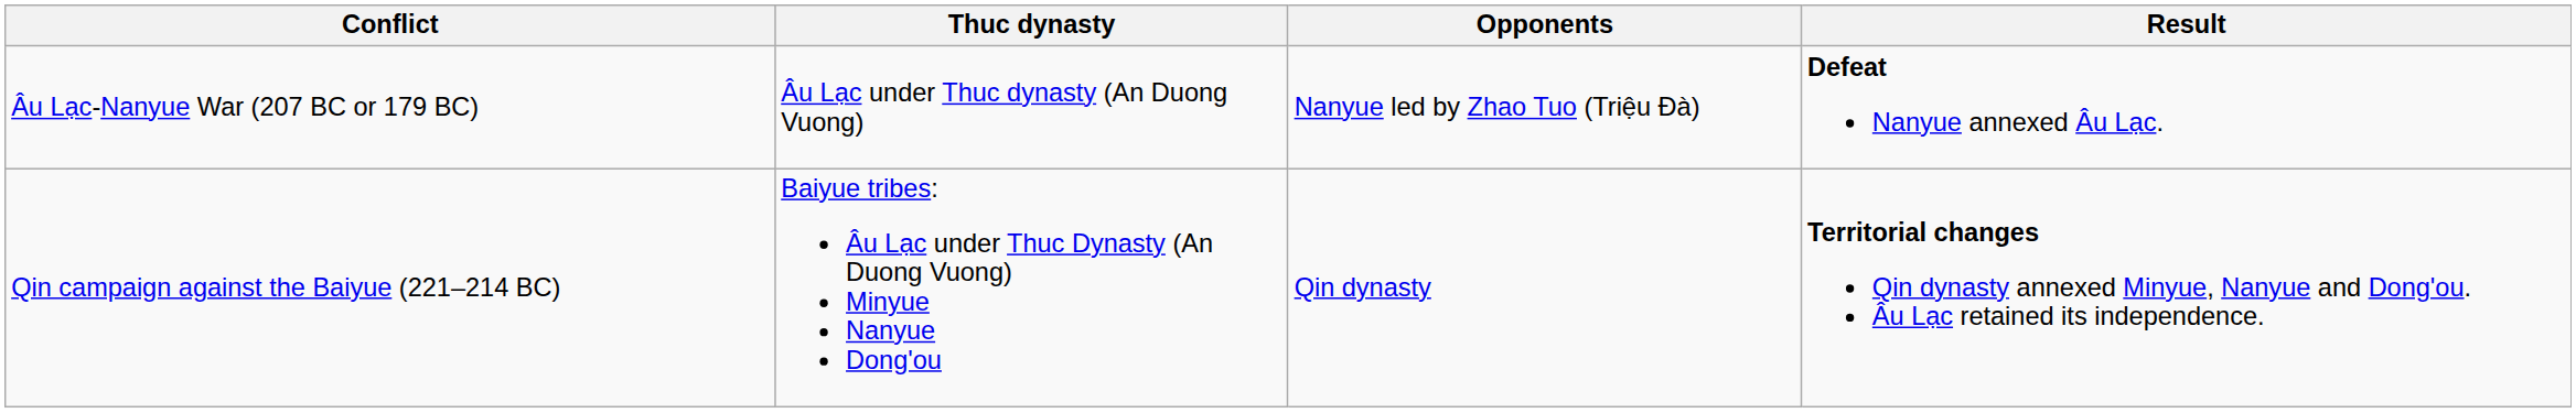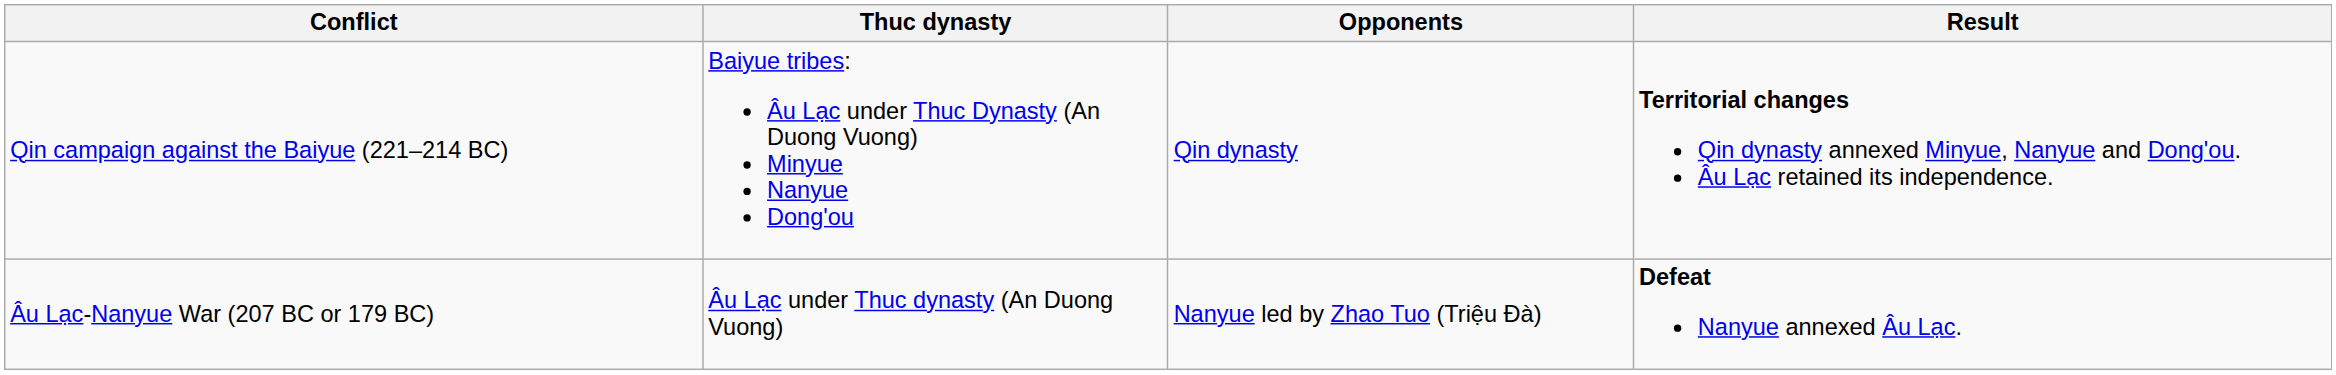 <table class="wikitable" width="100%">
 <tr>
 <th width="30%">Conflict</th>
 <th width="20%">Thuc dynasty</th>
 <th width="20%">Opponents</th>
 <th width="30%">Result</th>
 </tr>
 <tr>
+<td><a href='#'>Qin campaign against the Baiyue</a> (221–214 BC)</td>
+<td><a href='#'>Baiyue tribes</a>:<br><ul><li><a href='#'>Âu Lạc</a> under <a href='#'>Thuc Dynasty</a> (An Duong Vuong)</li><li><a href='#'>Minyue</a></li><li><a href='#'>Nanyue</a></li><li><a href='#'>Dong'ou</a></li></ul></td>
+<td><a href='#'>Qin dynasty</a></td>
+<td><strong>Territorial changes</strong><br><ul><li><a href='#'>Qin dynasty</a> annexed <a href='#'>Minyue</a>, <a href='#'>Nanyue</a> and <a href='#'>Dong'ou</a>.</li><li><a href='#'>Âu Lạc</a> retained its independence.</li></ul></td>
+</tr>
+<tr>
 <td><a href='#'>Âu Lạc</a>-<a href='#'>Nanyue</a> War (207 BC or 179 BC)</td>
 <td><a href='#'>Âu Lạc</a> under <a href='#'>Thuc dynasty</a> (An Duong Vuong)</td>
 <td><a href='#'>Nanyue</a> led by <a href='#'>Zhao Tuo</a> (Triệu Đà)</td>
 <td><strong>Defeat</strong><br><ul><li><a href='#'>Nanyue</a> annexed <a href='#'>Âu Lạc</a>.</li></ul></td>
 </tr>
-<tr>
-<td><a href='#'>Qin campaign against the Baiyue</a> (221–214 BC)</td>
-<td><a href='#'>Baiyue tribes</a>:<br><ul><li><a href='#'>Âu Lạc</a> under <a href='#'>Thuc Dynasty</a> (An Duong Vuong)</li><li><a href='#'>Minyue</a></li><li><a href='#'>Nanyue</a></li><li><a href='#'>Dong'ou</a></li></ul></td>
-<td><a href='#'>Qin dynasty</a></td>
-<td><strong>Territorial changes</strong><br><ul><li><a href='#'>Qin dynasty</a> annexed <a href='#'>Minyue</a>, <a href='#'>Nanyue</a> and <a href='#'>Dong'ou</a>.</li><li><a href='#'>Âu Lạc</a> retained its independence.</li></ul></td>
-</tr>
 </table>
